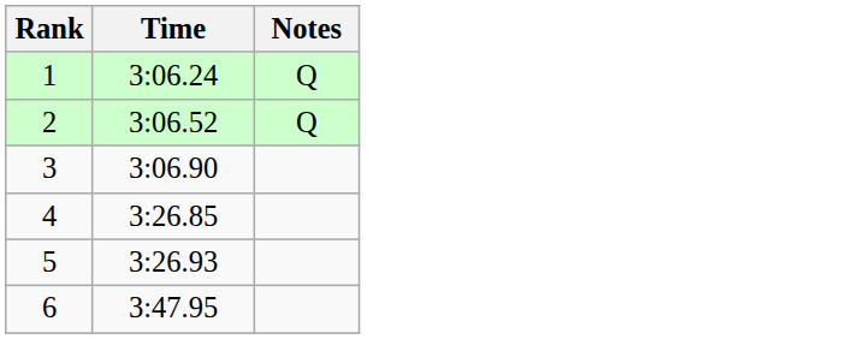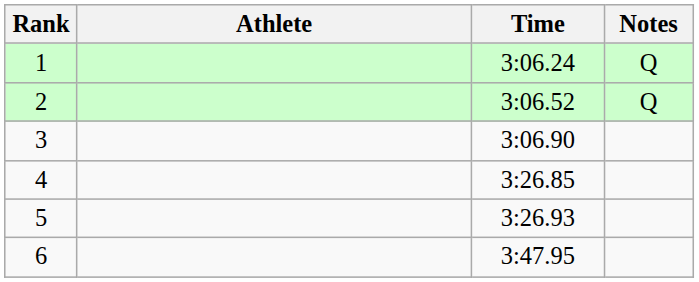 <table class=wikitable style="text-align:center">
 <tr>
 <th width=40>Rank</th>
+<th width=250>Athlete</th>
 <th width=80>Time</th>
 <th width=50>Notes</th>
 </tr>
 <tr bgcolor="ccffcc">
 <td>1</td>
+<td align=left></td>
 <td>3:06.24</td>
 <td>Q</td>
 </tr>
 <tr bgcolor="ccffcc">
 <td>2</td>
+<td align=left></td>
 <td>3:06.52</td>
 <td>Q</td>
 </tr>
 <tr>
 <td>3</td>
+<td align=left></td>
 <td>3:06.90</td>
 <td></td>
 </tr>
 <tr>
 <td>4</td>
+<td align=left></td>
 <td>3:26.85</td>
 <td></td>
 </tr>
 <tr>
 <td>5</td>
+<td align=left></td>
 <td>3:26.93</td>
 <td></td>
 </tr>
 <tr>
 <td>6</td>
+<td align=left></td>
 <td>3:47.95</td>
 <td></td>
 </tr>
 </table>
